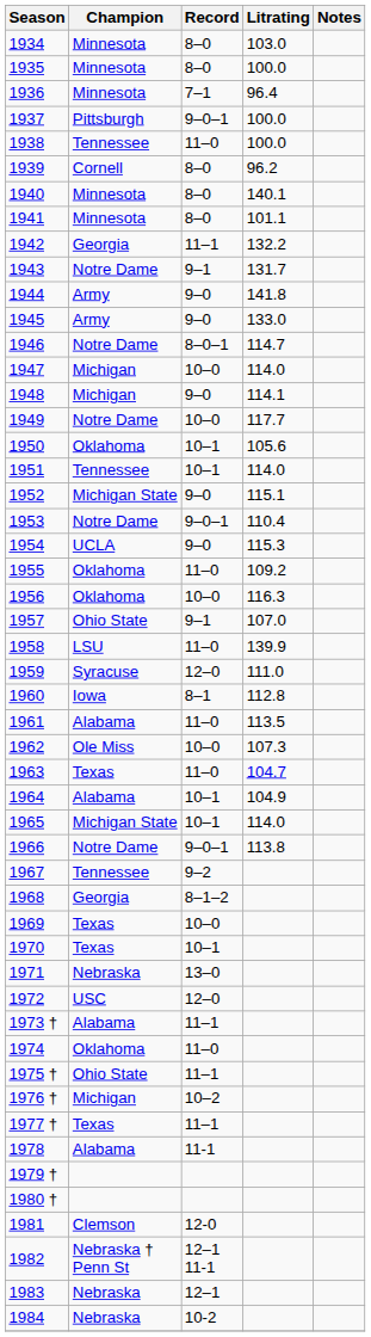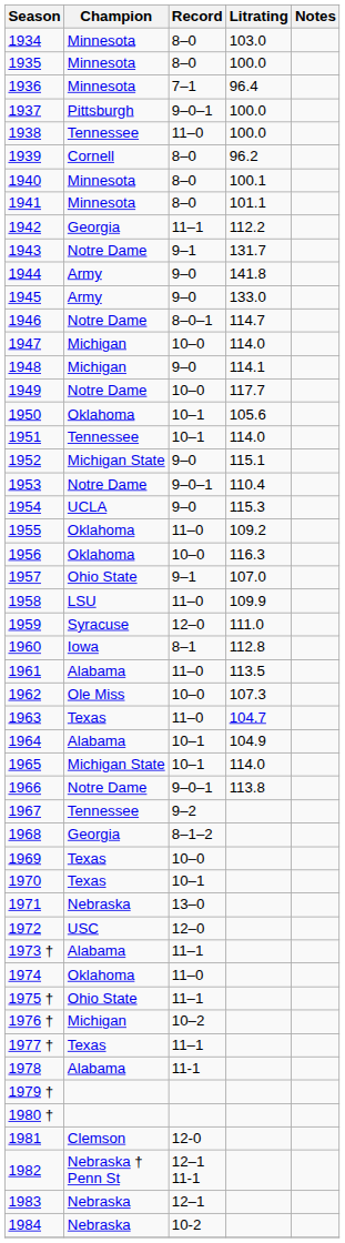 <table class="wikitable">
 <tr>
 <th>Season</th>
 <th>Champion</th>
 <th>Record</th>
 <th>Litrating</th>
 <th>Notes</th>
 </tr>
 <tr>
 <td><a href='#'>1934</a></td>
 <td><a href='#'>Minnesota</a></td>
 <td>8–0</td>
 <td>103.0</td>
 <td></td>
 </tr>
 <tr>
 <td><a href='#'>1935</a></td>
 <td><a href='#'>Minnesota</a></td>
 <td>8–0</td>
 <td>100.0</td>
 <td></td>
 </tr>
 <tr>
 <td><a href='#'>1936</a></td>
 <td><a href='#'>Minnesota</a></td>
 <td>7–1</td>
 <td>96.4</td>
 <td></td>
 </tr>
 <tr>
 <td><a href='#'>1937</a></td>
 <td><a href='#'>Pittsburgh</a></td>
 <td>9–0–1</td>
 <td>100.0</td>
 <td></td>
 </tr>
 <tr>
 <td><a href='#'>1938</a></td>
 <td><a href='#'>Tennessee</a></td>
 <td>11–0</td>
 <td>100.0</td>
 <td></td>
 </tr>
 <tr>
 <td><a href='#'>1939</a></td>
 <td><a href='#'>Cornell</a></td>
 <td>8–0</td>
 <td>96.2</td>
 <td></td>
 </tr>
 <tr>
 <td><a href='#'>1940</a></td>
 <td><a href='#'>Minnesota</a></td>
 <td>8–0</td>
-<td>140.1</td>
+<td>100.1</td>
 <td></td>
 </tr>
 <tr>
 <td><a href='#'>1941</a></td>
 <td><a href='#'>Minnesota</a></td>
 <td>8–0</td>
 <td>101.1</td>
 <td></td>
 </tr>
 <tr>
 <td><a href='#'>1942</a></td>
 <td><a href='#'>Georgia</a></td>
 <td>11–1</td>
-<td>132.2</td>
+<td>112.2</td>
 <td></td>
 </tr>
 <tr>
 <td><a href='#'>1943</a></td>
 <td><a href='#'>Notre Dame</a></td>
 <td>9–1</td>
 <td>131.7</td>
 <td></td>
 </tr>
 <tr>
 <td><a href='#'>1944</a></td>
 <td><a href='#'>Army</a></td>
 <td>9–0</td>
 <td>141.8</td>
 <td></td>
 </tr>
 <tr>
 <td><a href='#'>1945</a></td>
 <td><a href='#'>Army</a></td>
 <td>9–0</td>
 <td>133.0</td>
 <td></td>
 </tr>
 <tr>
 <td><a href='#'>1946</a></td>
 <td><a href='#'>Notre Dame</a></td>
 <td>8–0–1</td>
 <td>114.7</td>
 <td></td>
 </tr>
 <tr>
 <td><a href='#'>1947</a></td>
 <td><a href='#'>Michigan</a></td>
 <td>10–0</td>
 <td>114.0</td>
 <td></td>
 </tr>
 <tr>
 <td><a href='#'>1948</a></td>
 <td><a href='#'>Michigan</a></td>
 <td>9–0</td>
 <td>114.1</td>
 <td></td>
 </tr>
 <tr>
 <td><a href='#'>1949</a></td>
 <td><a href='#'>Notre Dame</a></td>
 <td>10–0</td>
 <td>117.7</td>
 <td></td>
 </tr>
 <tr>
 <td><a href='#'>1950</a></td>
 <td><a href='#'>Oklahoma</a></td>
 <td>10–1</td>
 <td>105.6</td>
 <td></td>
 </tr>
 <tr>
 <td><a href='#'>1951</a></td>
 <td><a href='#'>Tennessee</a></td>
 <td>10–1</td>
 <td>114.0</td>
 <td></td>
 </tr>
 <tr>
 <td><a href='#'>1952</a></td>
 <td><a href='#'>Michigan State</a></td>
 <td>9–0</td>
 <td>115.1</td>
 <td></td>
 </tr>
 <tr>
 <td><a href='#'>1953</a></td>
 <td><a href='#'>Notre Dame</a></td>
 <td>9–0–1</td>
 <td>110.4</td>
 <td></td>
 </tr>
 <tr>
 <td><a href='#'>1954</a></td>
 <td><a href='#'>UCLA</a></td>
 <td>9–0</td>
 <td>115.3</td>
 <td></td>
 </tr>
 <tr>
 <td><a href='#'>1955</a></td>
 <td><a href='#'>Oklahoma</a></td>
 <td>11–0</td>
 <td>109.2</td>
 <td></td>
 </tr>
 <tr>
 <td><a href='#'>1956</a></td>
 <td><a href='#'>Oklahoma</a></td>
 <td>10–0</td>
 <td>116.3</td>
 <td></td>
 </tr>
 <tr>
 <td><a href='#'>1957</a></td>
 <td><a href='#'>Ohio State</a></td>
 <td>9–1</td>
 <td>107.0</td>
 <td></td>
 </tr>
 <tr>
 <td><a href='#'>1958</a></td>
 <td><a href='#'>LSU</a></td>
 <td>11–0</td>
-<td>139.9</td>
+<td>109.9</td>
 <td></td>
 </tr>
 <tr>
 <td><a href='#'>1959</a></td>
 <td><a href='#'>Syracuse</a></td>
 <td>12–0</td>
 <td>111.0</td>
 <td></td>
 </tr>
 <tr>
 <td><a href='#'>1960</a></td>
 <td><a href='#'>Iowa</a></td>
 <td>8–1</td>
 <td>112.8</td>
 <td></td>
 </tr>
 <tr>
 <td><a href='#'>1961</a></td>
 <td><a href='#'>Alabama</a></td>
 <td>11–0</td>
 <td>113.5</td>
 <td></td>
 </tr>
 <tr>
 <td><a href='#'>1962</a></td>
 <td><a href='#'>Ole Miss</a></td>
 <td>10–0</td>
 <td>107.3</td>
 <td></td>
 </tr>
 <tr>
 <td><a href='#'>1963</a></td>
 <td><a href='#'>Texas</a></td>
 <td>11–0</td>
 <td><a href='#'>104.7</a></td>
 <td></td>
 </tr>
 <tr>
 <td><a href='#'>1964</a></td>
 <td><a href='#'>Alabama</a></td>
 <td>10–1</td>
 <td>104.9</td>
 <td></td>
 </tr>
 <tr>
 <td><a href='#'>1965</a></td>
 <td><a href='#'>Michigan State</a></td>
 <td>10–1</td>
 <td>114.0</td>
 <td></td>
 </tr>
 <tr>
 <td><a href='#'>1966</a></td>
 <td><a href='#'>Notre Dame</a></td>
 <td>9–0–1</td>
 <td>113.8</td>
 <td></td>
 </tr>
 <tr>
 <td><a href='#'>1967</a></td>
 <td><a href='#'>Tennessee</a></td>
 <td>9–2</td>
 <td></td>
 <td></td>
 </tr>
 <tr>
 <td><a href='#'>1968</a></td>
 <td><a href='#'>Georgia</a></td>
 <td>8–1–2</td>
 <td></td>
 <td></td>
 </tr>
 <tr>
 <td><a href='#'>1969</a></td>
 <td><a href='#'>Texas</a></td>
 <td>10–0</td>
 <td></td>
 <td></td>
 </tr>
 <tr>
 <td><a href='#'>1970</a></td>
 <td><a href='#'>Texas</a></td>
 <td>10–1</td>
 <td></td>
 <td></td>
 </tr>
 <tr>
 <td><a href='#'>1971</a></td>
 <td><a href='#'>Nebraska</a></td>
 <td>13–0</td>
 <td></td>
 <td></td>
 </tr>
 <tr>
 <td><a href='#'>1972</a></td>
 <td><a href='#'>USC</a></td>
 <td>12–0</td>
 <td></td>
 <td></td>
 </tr>
 <tr>
 <td><a href='#'>1973</a> †</td>
 <td><a href='#'>Alabama</a></td>
 <td>11–1</td>
 <td></td>
 <td></td>
 </tr>
 <tr>
 <td><a href='#'>1974</a></td>
 <td><a href='#'>Oklahoma</a></td>
 <td>11–0</td>
 <td></td>
 <td></td>
 </tr>
 <tr>
 <td><a href='#'>1975</a> †</td>
 <td><a href='#'>Ohio State</a></td>
 <td>11–1</td>
 <td></td>
 <td></td>
 </tr>
 <tr>
 <td><a href='#'>1976</a> †</td>
 <td><a href='#'>Michigan</a></td>
 <td>10–2</td>
 <td></td>
 <td></td>
 </tr>
 <tr>
 <td><a href='#'>1977</a> †</td>
 <td><a href='#'>Texas</a></td>
 <td>11–1</td>
 <td></td>
 <td></td>
 </tr>
 <tr>
 <td><a href='#'>1978</a></td>
 <td><a href='#'>Alabama</a></td>
 <td>11-1</td>
 <td></td>
 <td></td>
 </tr>
 <tr>
 <td><a href='#'>1979</a> †</td>
 <td></td>
 <td></td>
 <td></td>
 <td></td>
 </tr>
 <tr>
 <td><a href='#'>1980</a> †</td>
 <td></td>
 <td></td>
 <td></td>
 <td></td>
 </tr>
 <tr>
 <td><a href='#'>1981</a></td>
 <td><a href='#'>Clemson</a></td>
 <td>12-0</td>
 <td></td>
 <td></td>
 </tr>
 <tr>
 <td><a href='#'>1982</a></td>
 <td><a href='#'>Nebraska</a> † <br> <a href='#'>Penn St</a></td>
 <td>12–1<br>11-1</td>
 <td></td>
 <td></td>
 </tr>
 <tr>
 <td><a href='#'>1983</a></td>
 <td><a href='#'>Nebraska</a></td>
 <td>12–1</td>
 <td></td>
 <td></td>
 </tr>
 <tr>
 <td><a href='#'>1984</a></td>
 <td><a href='#'>Nebraska</a></td>
 <td>10-2</td>
 <td></td>
 <td></td>
 </tr>
 <tr>
 </tr>
 </table>
